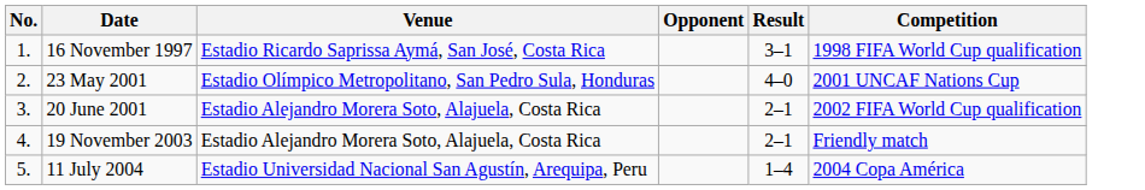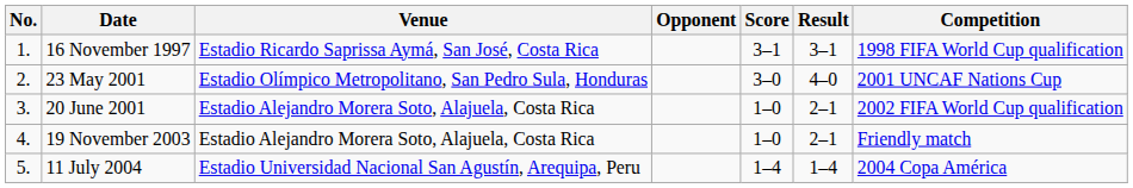 <table class="wikitable sortable">
 <tr>
 <th scope="col">No.</th>
 <th scope="col">Date</th>
 <th scope="col">Venue</th>
 <th scope="col">Opponent</th>
+<th scope="col">Score</th>
 <th scope="col">Result</th>
 <th scope="col">Competition</th>
 </tr>
 <tr>
 <td align="center">1.</td>
 <td>16 November 1997</td>
 <td><a href='#'>Estadio Ricardo Saprissa Aymá</a>, <a href='#'>San José</a>, <a href='#'>Costa Rica</a></td>
 <td></td>
 <td align="center">3–1</td>
+<td align="center">3–1</td>
 <td><a href='#'>1998 FIFA World Cup qualification</a></td>
 </tr>
 <tr>
 <td align="center">2.</td>
 <td>23 May 2001</td>
 <td><a href='#'>Estadio Olímpico Metropolitano</a>, <a href='#'>San Pedro Sula</a>, <a href='#'>Honduras</a></td>
 <td></td>
+<td align="center">3–0</td>
 <td align="center">4–0</td>
 <td><a href='#'>2001 UNCAF Nations Cup</a></td>
 </tr>
 <tr>
 <td align="center">3.</td>
 <td>20 June 2001</td>
 <td><a href='#'>Estadio Alejandro Morera Soto</a>, <a href='#'>Alajuela</a>, Costa Rica</td>
 <td></td>
+<td align="center">1–0</td>
 <td align="center">2–1</td>
 <td><a href='#'>2002 FIFA World Cup qualification</a></td>
 </tr>
 <tr>
 <td align="center">4.</td>
 <td>19 November 2003</td>
 <td>Estadio Alejandro Morera Soto, Alajuela, Costa Rica</td>
 <td></td>
+<td align="center">1–0</td>
 <td align="center">2–1</td>
 <td><a href='#'>Friendly match</a></td>
 </tr>
 <tr>
 <td align="center">5.</td>
 <td>11 July 2004</td>
 <td><a href='#'>Estadio Universidad Nacional San Agustín</a>, <a href='#'>Arequipa</a>, Peru</td>
 <td></td>
 <td align="center">1–4</td>
+<td align="center">1–4</td>
 <td><a href='#'>2004 Copa América</a></td>
 </tr>
 </table>
